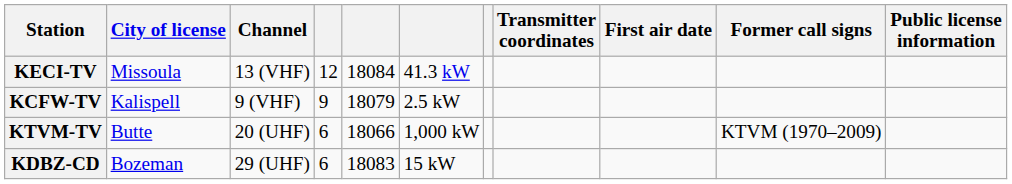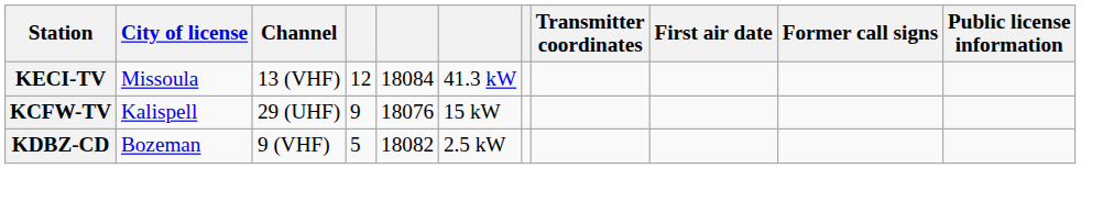 <table class="wikitable">
 <tr>
 <th scope = "col">Station</th>
 <th scope = "col"><a href='#'>City of license</a></th>
 <th scope = "col">Channel</th>
 <th scope = "col"><a href='#'></a></th>
 <th scope = "col"><a href='#'></a></th>
 <th scope = "col"><a href='#'></a></th>
 <th scope = "col"><a href='#'></a></th>
 <th scope = "col">Transmitter<br>coordinates</th>
 <th scope = "col">First air date</th>
 <th scope = "col">Former call signs</th>
 <th scope = "col">Public license<br>information</th>
 </tr>
 <tr>
 <th scope = "row">KECI-TV</th>
 <td><a href='#'>Missoula</a></td>
 <td>13 (VHF)</td>
 <td>12</td>
 <td>18084</td>
 <td>41.3 <a href='#'>kW</a></td>
 <td></td>
 <td></td>
 <td></td>
 <td></td>
 <td></td>
 </tr>
 <tr>
 <th scope = "row">KCFW-TV</th>
 <td><a href='#'>Kalispell</a></td>
-<td>9 (VHF)</td>
+<td>29 (UHF)</td>
 <td>9</td>
-<td>18079</td>
-<td>2.5 kW</td>
+<td>18076</td>
+<td>15 kW</td>
 <td></td>
 <td></td>
 <td></td>
 <td></td>
 <td><br></td>
 </tr>
 <tr>
-<th scope = "row">KTVM-TV</th>
-<td><a href='#'>Butte</a></td>
-<td>20 (UHF)</td>
-<td>6</td>
-<td>18066</td>
-<td>1,000 kW</td>
-<td></td>
-<td></td>
-<td></td>
-<td>KTVM (1970–2009)</td>
-<td></td>
-</tr>
-<tr>
 <th scope = "row">KDBZ-CD</th>
 <td><a href='#'>Bozeman</a></td>
-<td>29 (UHF)</td>
-<td>6</td>
-<td>18083</td>
-<td>15 kW</td>
+<td>9 (VHF)</td>
+<td>5</td>
+<td>18082</td>
+<td>2.5 kW</td>
 <td></td>
 <td></td>
 <td></td>
 <td></td>
 <td></td>
 </tr>
 </table>
